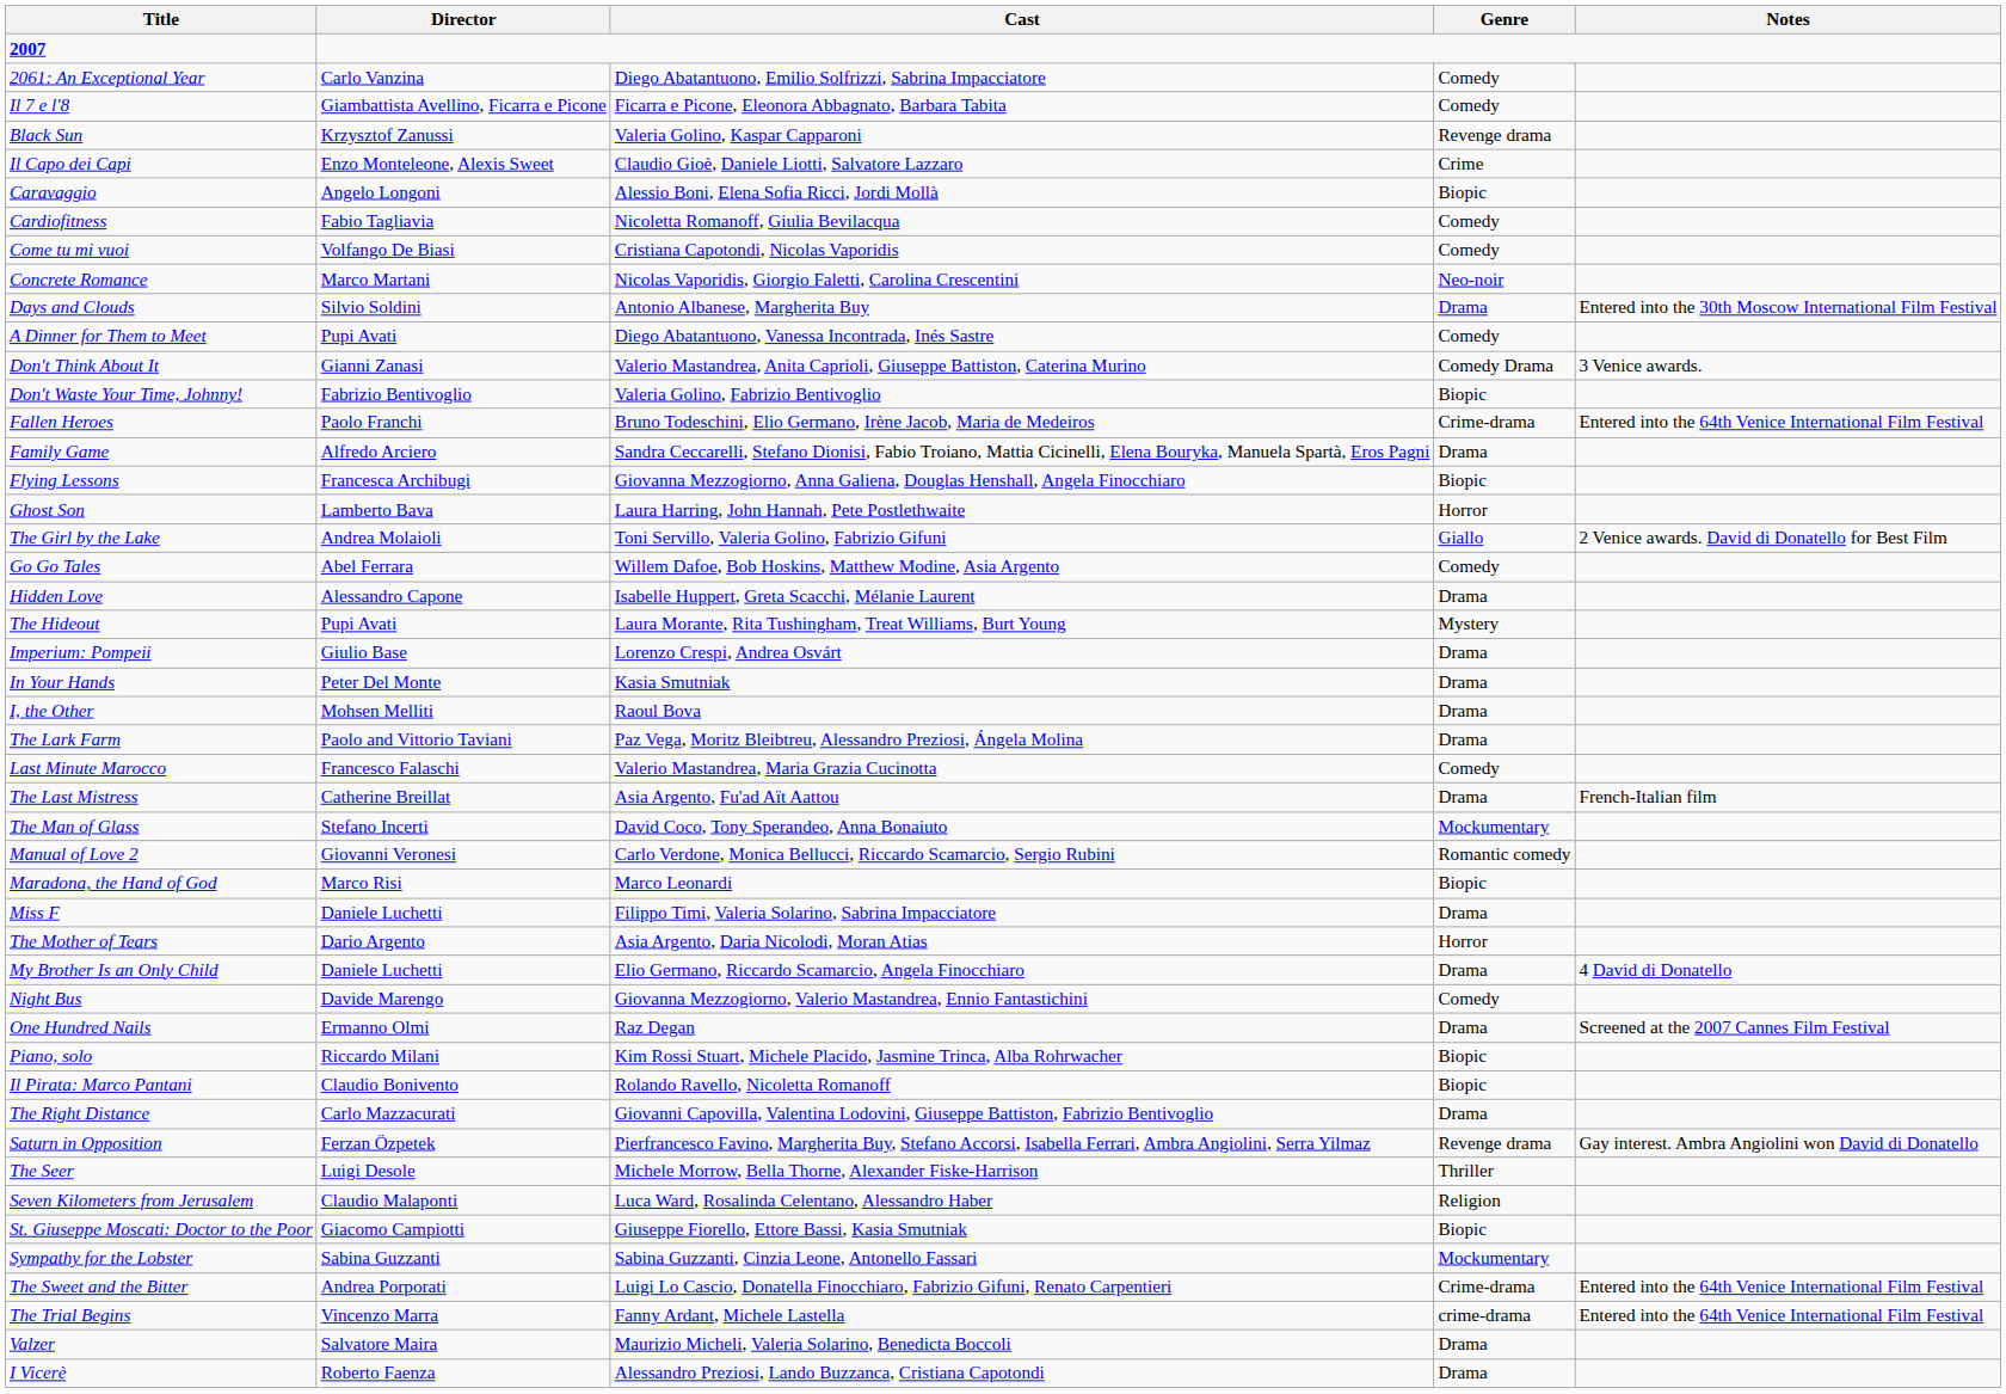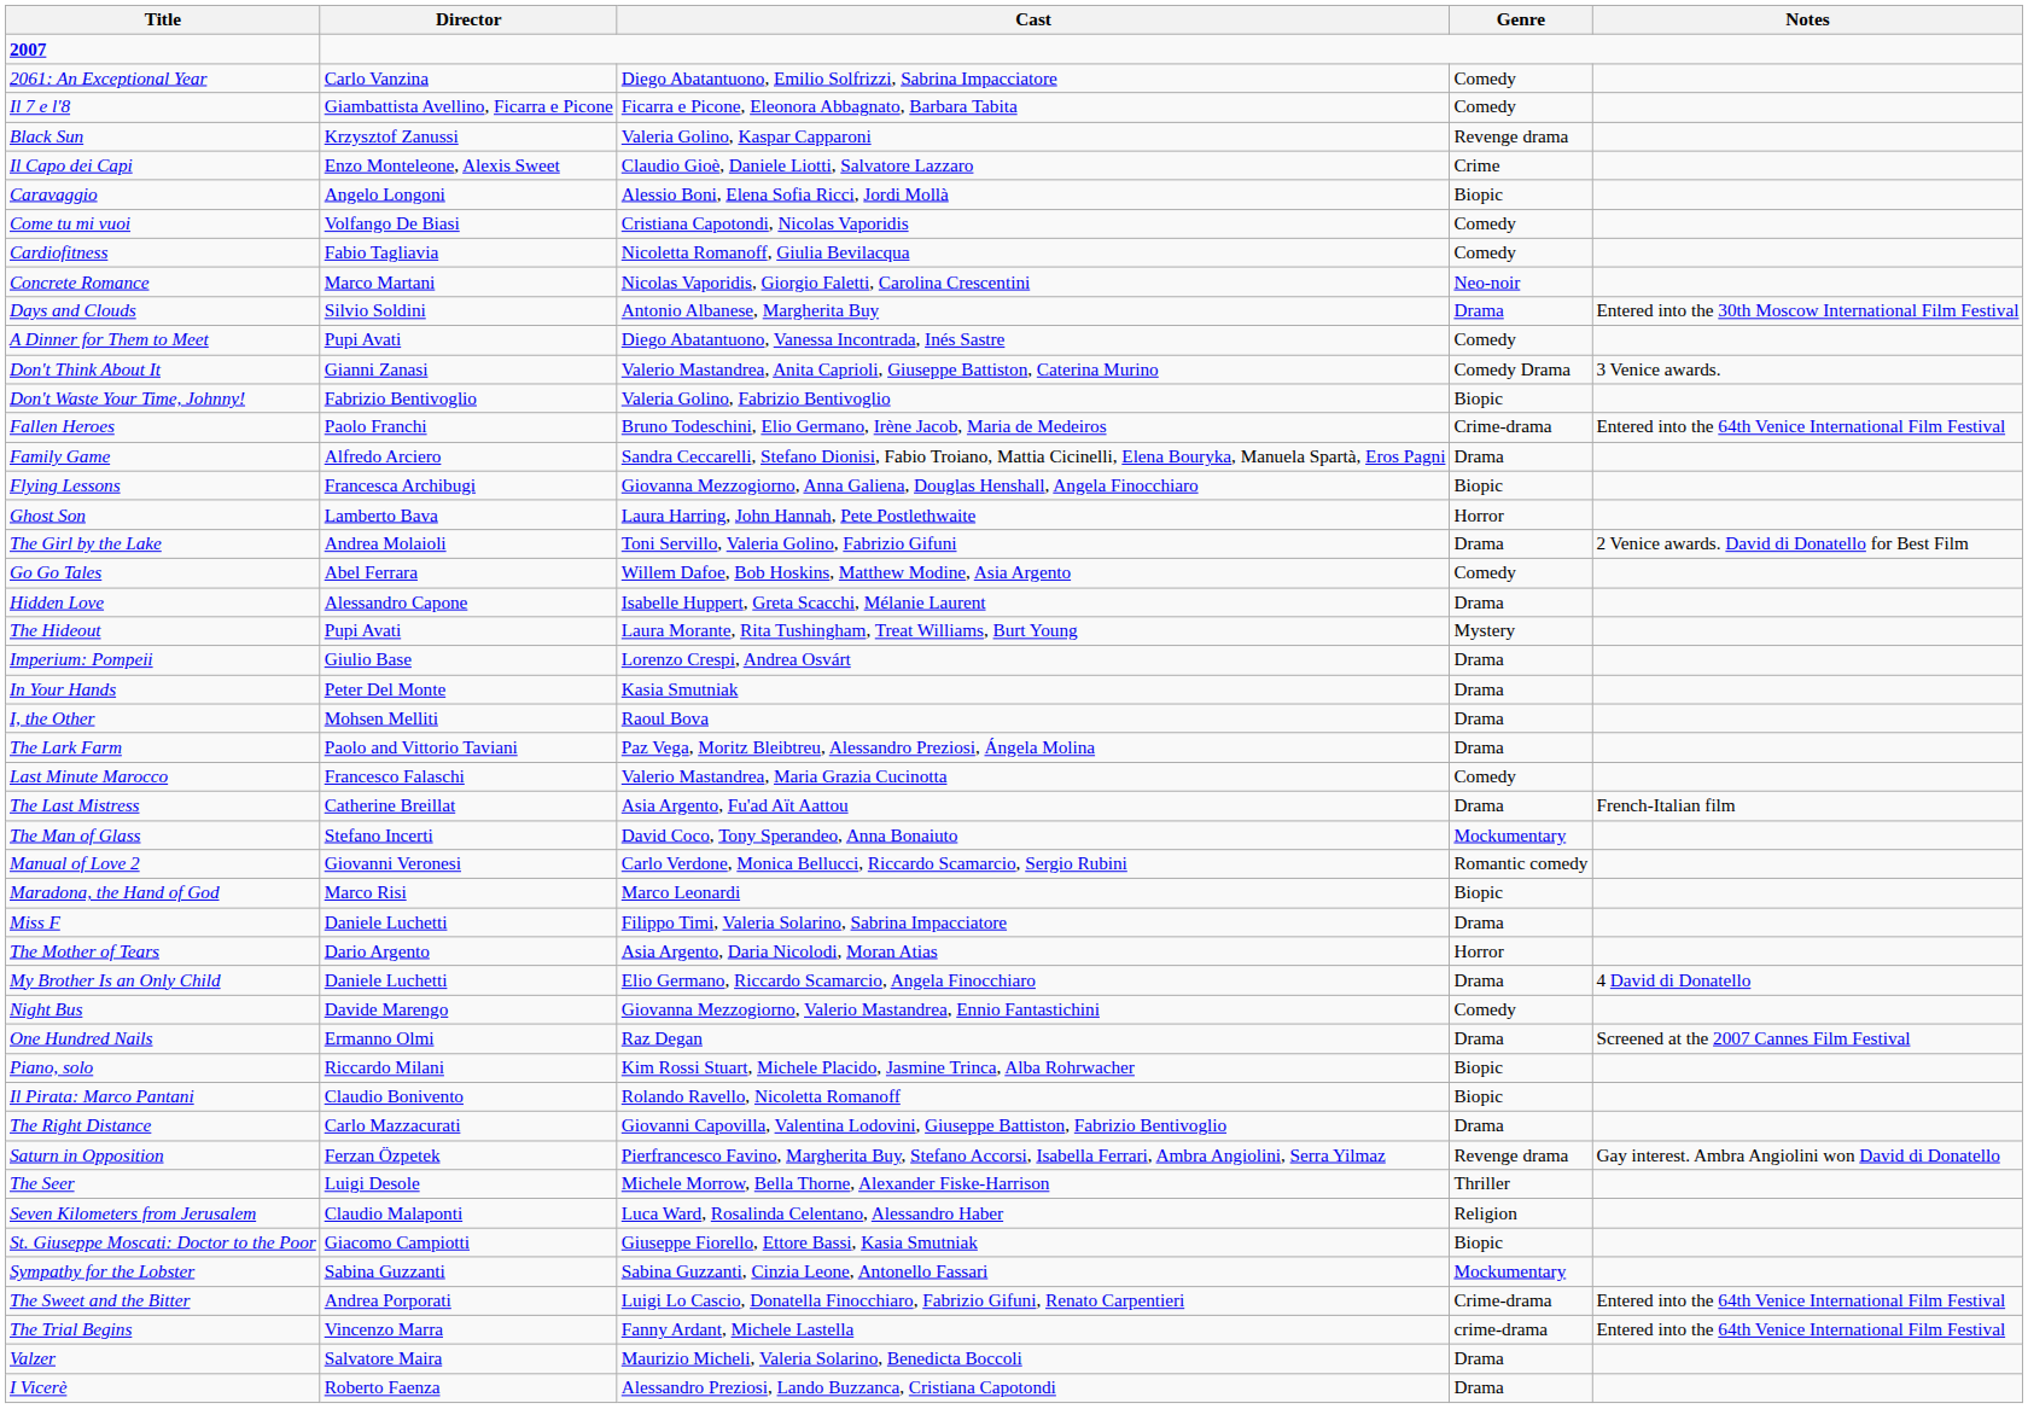 <table class="wikitable">
 <tr>
 <th>Title</th>
 <th>Director</th>
 <th>Cast</th>
 <th>Genre</th>
 <th>Notes</th>
 </tr>
 <tr>
 <td><strong><a href='#'>2007</a></strong></td>
 </tr>
 <tr>
 <td><em><a href='#'>2061: An Exceptional Year</a></em></td>
 <td><a href='#'>Carlo Vanzina</a></td>
 <td><a href='#'>Diego Abatantuono</a>, <a href='#'>Emilio Solfrizzi</a>, <a href='#'>Sabrina Impacciatore</a></td>
 <td>Comedy</td>
 <td></td>
 </tr>
 <tr>
 <td><em><a href='#'>Il 7 e l'8</a></em></td>
 <td><a href='#'>Giambattista Avellino</a>, <a href='#'>Ficarra e Picone</a></td>
 <td><a href='#'>Ficarra e Picone</a>, <a href='#'>Eleonora Abbagnato</a>, <a href='#'>Barbara Tabita</a></td>
 <td>Comedy</td>
 <td></td>
 </tr>
 <tr>
 <td><em><a href='#'>Black Sun</a></em></td>
 <td><a href='#'>Krzysztof Zanussi</a></td>
 <td><a href='#'>Valeria Golino</a>, <a href='#'>Kaspar Capparoni</a></td>
 <td>Revenge drama</td>
 <td></td>
 </tr>
 <tr>
 <td><em><a href='#'>Il Capo dei Capi</a></em></td>
 <td><a href='#'>Enzo Monteleone</a>, <a href='#'>Alexis Sweet</a></td>
 <td><a href='#'>Claudio Gioè</a>, <a href='#'>Daniele Liotti</a>, <a href='#'>Salvatore Lazzaro</a></td>
 <td>Crime</td>
 <td></td>
 </tr>
 <tr>
 <td><em><a href='#'>Caravaggio</a></em></td>
 <td><a href='#'>Angelo Longoni</a></td>
 <td><a href='#'>Alessio Boni</a>, <a href='#'>Elena Sofia Ricci</a>, <a href='#'>Jordi Mollà</a></td>
 <td>Biopic</td>
 <td></td>
 </tr>
 <tr>
-<td><em><a href='#'>Cardiofitness</a></em></td>
-<td><a href='#'>Fabio Tagliavia</a></td>
-<td><a href='#'>Nicoletta Romanoff</a>, <a href='#'>Giulia Bevilacqua</a></td>
+<td><em><a href='#'>Come tu mi vuoi</a></em></td>
+<td><a href='#'>Volfango De Biasi</a></td>
+<td><a href='#'>Cristiana Capotondi</a>, <a href='#'>Nicolas Vaporidis</a></td>
 <td>Comedy</td>
 <td></td>
 </tr>
 <tr>
-<td><em><a href='#'>Come tu mi vuoi</a></em></td>
-<td><a href='#'>Volfango De Biasi</a></td>
-<td><a href='#'>Cristiana Capotondi</a>, <a href='#'>Nicolas Vaporidis</a></td>
+<td><em><a href='#'>Cardiofitness</a></em></td>
+<td><a href='#'>Fabio Tagliavia</a></td>
+<td><a href='#'>Nicoletta Romanoff</a>, <a href='#'>Giulia Bevilacqua</a></td>
 <td>Comedy</td>
 <td></td>
 </tr>
 <tr>
 <td><em><a href='#'>Concrete Romance</a></em></td>
 <td><a href='#'>Marco Martani</a></td>
 <td><a href='#'>Nicolas Vaporidis</a>, <a href='#'>Giorgio Faletti</a>, <a href='#'>Carolina Crescentini</a></td>
 <td><a href='#'>Neo-noir</a></td>
 <td></td>
 </tr>
 <tr>
 <td><em><a href='#'>Days and Clouds</a></em></td>
 <td><a href='#'>Silvio Soldini</a></td>
 <td><a href='#'>Antonio Albanese</a>, <a href='#'>Margherita Buy</a></td>
 <td><a href='#'>Drama</a></td>
 <td>Entered into the <a href='#'>30th Moscow International Film Festival</a></td>
 </tr>
 <tr>
 <td><em><a href='#'>A Dinner for Them to Meet</a></em></td>
 <td><a href='#'>Pupi Avati</a></td>
 <td><a href='#'>Diego Abatantuono</a>, <a href='#'>Vanessa Incontrada</a>, <a href='#'>Inés Sastre</a></td>
 <td>Comedy</td>
 <td></td>
 </tr>
 <tr>
 <td><em><a href='#'>Don't Think About It</a></em></td>
 <td><a href='#'>Gianni Zanasi</a></td>
 <td><a href='#'>Valerio Mastandrea</a>, <a href='#'>Anita Caprioli</a>, <a href='#'>Giuseppe Battiston</a>, <a href='#'>Caterina Murino</a></td>
 <td>Comedy Drama</td>
 <td>3 Venice awards.</td>
 </tr>
 <tr>
 <td><em><a href='#'>Don't Waste Your Time, Johnny!</a></em></td>
 <td><a href='#'>Fabrizio Bentivoglio</a></td>
 <td><a href='#'>Valeria Golino</a>, <a href='#'>Fabrizio Bentivoglio</a></td>
 <td>Biopic</td>
 <td></td>
 </tr>
 <tr>
 <td><em><a href='#'>Fallen Heroes</a></em></td>
 <td><a href='#'>Paolo Franchi</a></td>
 <td><a href='#'>Bruno Todeschini</a>, <a href='#'>Elio Germano</a>, <a href='#'>Irène Jacob</a>, <a href='#'>Maria de Medeiros</a></td>
 <td>Crime-drama</td>
 <td>Entered into the <a href='#'>64th Venice International Film Festival</a></td>
 </tr>
 <tr>
 <td><em><a href='#'>Family Game</a></em></td>
 <td><a href='#'>Alfredo Arciero</a></td>
 <td><a href='#'>Sandra Ceccarelli</a>, <a href='#'>Stefano Dionisi</a>, Fabio Troiano, Mattia Cicinelli, <a href='#'>Elena Bouryka</a>, Manuela Spartà, <a href='#'>Eros Pagni</a></td>
 <td>Drama</td>
 <td></td>
 </tr>
 <tr>
 <td><em><a href='#'>Flying Lessons</a></em></td>
 <td><a href='#'>Francesca Archibugi</a></td>
 <td><a href='#'>Giovanna Mezzogiorno</a>, <a href='#'>Anna Galiena</a>, <a href='#'>Douglas Henshall</a>, <a href='#'>Angela Finocchiaro</a></td>
 <td>Biopic</td>
 <td></td>
 </tr>
 <tr>
 <td><em><a href='#'>Ghost Son</a></em></td>
 <td><a href='#'>Lamberto Bava</a></td>
 <td><a href='#'>Laura Harring</a>, <a href='#'>John Hannah</a>, <a href='#'>Pete Postlethwaite</a></td>
 <td>Horror</td>
 <td></td>
 </tr>
 <tr>
 <td><em><a href='#'>The Girl by the Lake</a></em></td>
 <td><a href='#'>Andrea Molaioli</a></td>
 <td><a href='#'>Toni Servillo</a>, <a href='#'>Valeria Golino</a>, <a href='#'>Fabrizio Gifuni</a></td>
-<td><a href='#'>Giallo</a></td>
+<td>Drama</td>
 <td>2 Venice awards. <a href='#'>David di Donatello</a> for Best Film</td>
 </tr>
 <tr>
 <td><em><a href='#'>Go Go Tales</a></em></td>
 <td><a href='#'>Abel Ferrara</a></td>
 <td><a href='#'>Willem Dafoe</a>, <a href='#'>Bob Hoskins</a>, <a href='#'>Matthew Modine</a>, <a href='#'>Asia Argento</a></td>
 <td>Comedy</td>
 <td></td>
 </tr>
 <tr>
 <td><em><a href='#'>Hidden Love</a></em></td>
 <td><a href='#'>Alessandro Capone</a></td>
 <td><a href='#'>Isabelle Huppert</a>, <a href='#'>Greta Scacchi</a>, <a href='#'>Mélanie Laurent</a></td>
 <td>Drama</td>
 <td></td>
 </tr>
 <tr>
 <td><em><a href='#'>The Hideout</a></em></td>
 <td><a href='#'>Pupi Avati</a></td>
 <td><a href='#'>Laura Morante</a>, <a href='#'>Rita Tushingham</a>, <a href='#'>Treat Williams</a>, <a href='#'>Burt Young</a></td>
 <td>Mystery</td>
 <td></td>
 </tr>
 <tr>
 <td><em><a href='#'>Imperium: Pompeii</a></em></td>
 <td><a href='#'>Giulio Base</a></td>
 <td><a href='#'>Lorenzo Crespi</a>, <a href='#'>Andrea Osvárt</a></td>
 <td>Drama</td>
 <td></td>
 </tr>
 <tr>
 <td><em><a href='#'>In Your Hands</a></em></td>
 <td><a href='#'>Peter Del Monte</a></td>
 <td><a href='#'>Kasia Smutniak</a></td>
 <td>Drama</td>
 <td></td>
 </tr>
 <tr>
 <td><em><a href='#'>I, the Other</a></em></td>
 <td><a href='#'>Mohsen Melliti</a></td>
 <td><a href='#'>Raoul Bova</a></td>
 <td>Drama</td>
 <td></td>
 </tr>
 <tr>
 <td><em><a href='#'>The Lark Farm</a></em></td>
 <td><a href='#'>Paolo and Vittorio Taviani</a></td>
 <td><a href='#'>Paz Vega</a>, <a href='#'>Moritz Bleibtreu</a>, <a href='#'>Alessandro Preziosi</a>, <a href='#'>Ángela Molina</a></td>
 <td>Drama</td>
 <td></td>
 </tr>
 <tr>
 <td><em><a href='#'>Last Minute Marocco</a></em></td>
 <td><a href='#'>Francesco Falaschi</a></td>
 <td><a href='#'>Valerio Mastandrea</a>, <a href='#'>Maria Grazia Cucinotta</a></td>
 <td>Comedy</td>
 <td></td>
 </tr>
 <tr>
 <td><em><a href='#'>The Last Mistress</a></em></td>
 <td><a href='#'>Catherine Breillat</a></td>
 <td><a href='#'>Asia Argento</a>, <a href='#'>Fu'ad Aït Aattou</a></td>
 <td>Drama</td>
 <td>French-Italian film</td>
 </tr>
 <tr>
 <td><em><a href='#'>The Man of Glass</a></em></td>
 <td><a href='#'>Stefano Incerti</a></td>
 <td><a href='#'>David Coco</a>, <a href='#'>Tony Sperandeo</a>, <a href='#'>Anna Bonaiuto</a></td>
 <td><a href='#'>Mockumentary</a></td>
 <td></td>
 </tr>
 <tr>
 <td><em><a href='#'>Manual of Love 2</a></em></td>
 <td><a href='#'>Giovanni Veronesi</a></td>
 <td><a href='#'>Carlo Verdone</a>, <a href='#'>Monica Bellucci</a>, <a href='#'>Riccardo Scamarcio</a>, <a href='#'>Sergio Rubini</a></td>
 <td>Romantic comedy</td>
 <td></td>
 </tr>
 <tr>
 <td><em><a href='#'>Maradona, the Hand of God</a></em></td>
 <td><a href='#'>Marco Risi</a></td>
 <td><a href='#'>Marco Leonardi</a></td>
 <td>Biopic</td>
 <td></td>
 </tr>
 <tr>
 <td><em><a href='#'>Miss F</a></em></td>
 <td><a href='#'>Daniele Luchetti</a></td>
 <td><a href='#'>Filippo Timi</a>, <a href='#'>Valeria Solarino</a>, <a href='#'>Sabrina Impacciatore</a></td>
 <td>Drama</td>
 <td></td>
 </tr>
 <tr>
 <td><em><a href='#'>The Mother of Tears</a></em></td>
 <td><a href='#'>Dario Argento</a></td>
 <td><a href='#'>Asia Argento</a>, <a href='#'>Daria Nicolodi</a>, <a href='#'>Moran Atias</a></td>
 <td>Horror</td>
 <td></td>
 </tr>
 <tr>
 <td><em><a href='#'>My Brother Is an Only Child</a></em></td>
 <td><a href='#'>Daniele Luchetti</a></td>
 <td><a href='#'>Elio Germano</a>, <a href='#'>Riccardo Scamarcio</a>, <a href='#'>Angela Finocchiaro</a></td>
 <td>Drama</td>
 <td>4 <a href='#'>David di Donatello</a></td>
 </tr>
 <tr>
 <td><em><a href='#'>Night Bus</a></em></td>
 <td><a href='#'>Davide Marengo</a></td>
 <td><a href='#'>Giovanna Mezzogiorno</a>, <a href='#'>Valerio Mastandrea</a>, <a href='#'>Ennio Fantastichini</a></td>
 <td>Comedy</td>
 <td></td>
 </tr>
 <tr>
 <td><em><a href='#'>One Hundred Nails</a></em></td>
 <td><a href='#'>Ermanno Olmi</a></td>
 <td><a href='#'>Raz Degan</a></td>
 <td>Drama</td>
 <td>Screened at the <a href='#'>2007 Cannes Film Festival</a></td>
 </tr>
 <tr>
 <td><em><a href='#'>Piano, solo</a></em></td>
 <td><a href='#'>Riccardo Milani</a></td>
 <td><a href='#'>Kim Rossi Stuart</a>, <a href='#'>Michele Placido</a>, <a href='#'>Jasmine Trinca</a>, <a href='#'>Alba Rohrwacher</a></td>
 <td>Biopic</td>
 <td></td>
 </tr>
 <tr>
 <td><em><a href='#'>Il Pirata: Marco Pantani</a></em></td>
 <td><a href='#'>Claudio Bonivento</a></td>
 <td><a href='#'>Rolando Ravello</a>, <a href='#'>Nicoletta Romanoff</a></td>
 <td>Biopic</td>
 <td></td>
 </tr>
 <tr>
 <td><em><a href='#'>The Right Distance</a></em></td>
 <td><a href='#'>Carlo Mazzacurati</a></td>
 <td><a href='#'>Giovanni Capovilla</a>, <a href='#'>Valentina Lodovini</a>, <a href='#'>Giuseppe Battiston</a>, <a href='#'>Fabrizio Bentivoglio</a></td>
 <td>Drama</td>
 <td></td>
 </tr>
 <tr>
 <td><em><a href='#'>Saturn in Opposition</a></em></td>
 <td><a href='#'>Ferzan Özpetek</a></td>
 <td><a href='#'>Pierfrancesco Favino</a>, <a href='#'>Margherita Buy</a>, <a href='#'>Stefano Accorsi</a>, <a href='#'>Isabella Ferrari</a>, <a href='#'>Ambra Angiolini</a>, <a href='#'>Serra Yilmaz</a></td>
 <td>Revenge drama</td>
 <td>Gay interest. Ambra Angiolini won <a href='#'>David di Donatello</a></td>
 </tr>
 <tr>
 <td><em><a href='#'>The Seer</a></em></td>
 <td><a href='#'>Luigi Desole</a></td>
 <td><a href='#'>Michele Morrow</a>, <a href='#'>Bella Thorne</a>, <a href='#'>Alexander Fiske-Harrison</a></td>
 <td>Thriller</td>
 <td></td>
 </tr>
 <tr>
 <td><em><a href='#'>Seven Kilometers from Jerusalem</a></em></td>
 <td><a href='#'>Claudio Malaponti</a></td>
 <td><a href='#'>Luca Ward</a>, <a href='#'>Rosalinda Celentano</a>, <a href='#'>Alessandro Haber</a></td>
 <td>Religion</td>
 <td></td>
 </tr>
 <tr>
 <td><em><a href='#'>St. Giuseppe Moscati: Doctor to the Poor</a></em></td>
 <td><a href='#'>Giacomo Campiotti</a></td>
 <td><a href='#'>Giuseppe Fiorello</a>, <a href='#'>Ettore Bassi</a>, <a href='#'>Kasia Smutniak</a></td>
 <td>Biopic</td>
 <td></td>
 </tr>
 <tr>
 <td><em><a href='#'>Sympathy for the Lobster</a></em></td>
 <td><a href='#'>Sabina Guzzanti</a></td>
 <td><a href='#'>Sabina Guzzanti</a>, <a href='#'>Cinzia Leone</a>, <a href='#'>Antonello Fassari</a></td>
 <td><a href='#'>Mockumentary</a></td>
 <td></td>
 </tr>
 <tr>
 <td><em><a href='#'>The Sweet and the Bitter</a></em></td>
 <td><a href='#'>Andrea Porporati</a></td>
 <td><a href='#'>Luigi Lo Cascio</a>, <a href='#'>Donatella Finocchiaro</a>, <a href='#'>Fabrizio Gifuni</a>, <a href='#'>Renato Carpentieri</a></td>
 <td>Crime-drama</td>
 <td>Entered into the <a href='#'>64th Venice International Film Festival</a></td>
 </tr>
 <tr>
 <td><em><a href='#'>The Trial Begins</a></em></td>
 <td><a href='#'>Vincenzo Marra</a></td>
 <td><a href='#'>Fanny Ardant</a>, <a href='#'>Michele Lastella</a></td>
 <td>crime-drama</td>
 <td>Entered into the <a href='#'>64th Venice International Film Festival</a></td>
 </tr>
 <tr>
 <td><em><a href='#'>Valzer</a></em></td>
 <td><a href='#'>Salvatore Maira</a></td>
 <td><a href='#'>Maurizio Micheli</a>, <a href='#'>Valeria Solarino</a>, <a href='#'>Benedicta Boccoli</a></td>
 <td>Drama</td>
 </tr>
 <tr>
 <td><em><a href='#'>I Vicerè</a></em></td>
 <td><a href='#'>Roberto Faenza</a></td>
 <td><a href='#'>Alessandro Preziosi</a>, <a href='#'>Lando Buzzanca</a>, <a href='#'>Cristiana Capotondi</a></td>
 <td>Drama</td>
 <td></td>
 </tr>
 </table>
